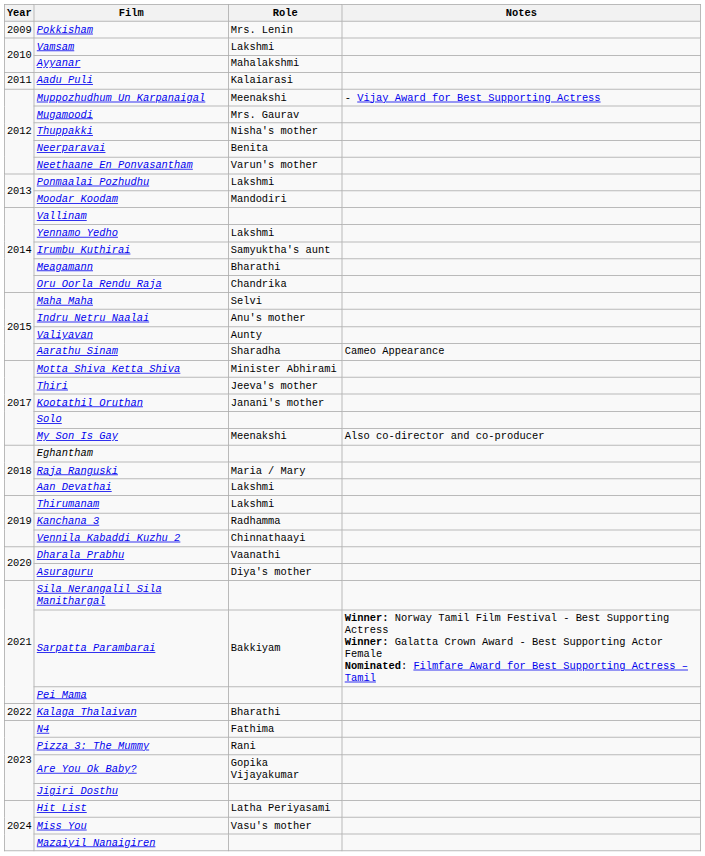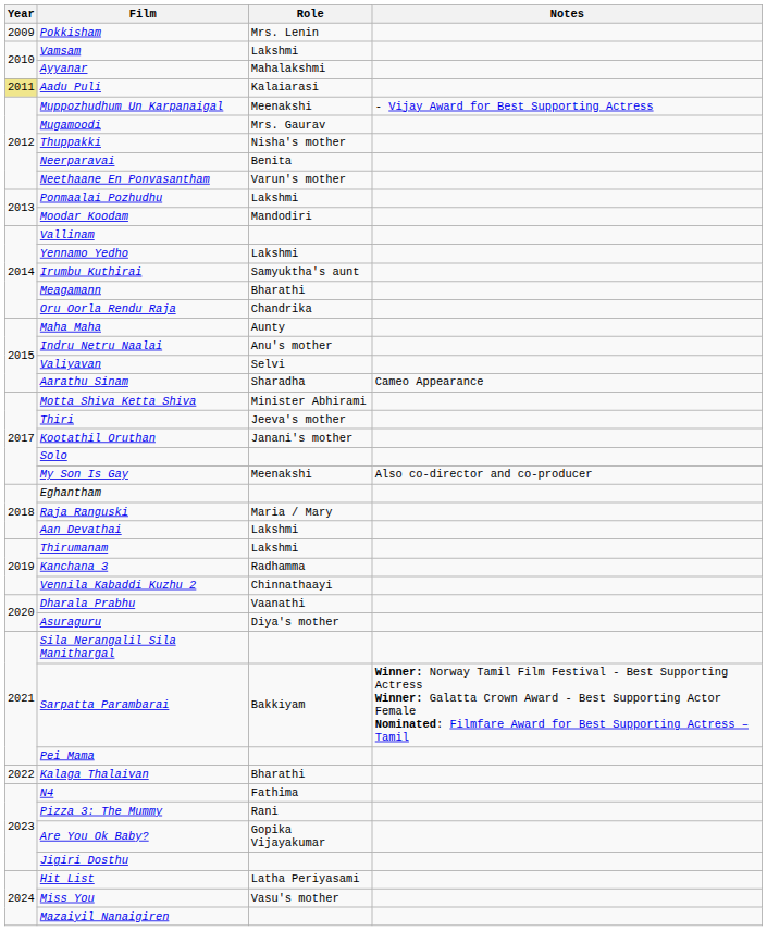 <table class="wikitable sortable">
 <tr>
 <th>Year</th>
 <th>Film</th>
 <th>Role</th>
 <th class="unsortable">Notes</th>
 </tr>
 <tr>
 <td>2009</td>
 <td><em><a href='#'>Pokkisham</a></em></td>
 <td>Mrs. Lenin</td>
 <td></td>
 </tr>
 <tr>
 <td rowspan=2>2010</td>
 <td><em><a href='#'>Vamsam</a></em></td>
 <td>Lakshmi</td>
 <td></td>
 </tr>
 <tr>
 <td><em><a href='#'>Ayyanar</a></em></td>
 <td>Mahalakshmi</td>
 <td></td>
 </tr>
 <tr>
-<td>2011</td>
+<td style="background: khaki;">2011</td>
 <td><em><a href='#'>Aadu Puli</a></em></td>
 <td>Kalaiarasi</td>
 <td></td>
 </tr>
 <tr>
 <td rowspan=5>2012</td>
 <td><em><a href='#'>Muppozhudhum Un Karpanaigal</a></em></td>
 <td>Meenakshi</td>
 <td>  -  <a href='#'>Vijay Award for Best Supporting Actress</a></td>
 </tr>
 <tr>
 <td><em><a href='#'>Mugamoodi</a></em></td>
 <td>Mrs. Gaurav</td>
 <td></td>
 </tr>
 <tr>
 <td><em><a href='#'>Thuppakki</a></em></td>
 <td>Nisha's mother</td>
 <td></td>
 </tr>
 <tr>
 <td><em><a href='#'>Neerparavai</a></em></td>
 <td>Benita</td>
 <td></td>
 </tr>
 <tr>
 <td><em><a href='#'>Neethaane En Ponvasantham</a></em></td>
 <td>Varun's mother</td>
 <td></td>
 </tr>
 <tr>
 <td rowspan=2>2013</td>
 <td><em><a href='#'>Ponmaalai Pozhudhu</a></em></td>
 <td>Lakshmi</td>
 <td></td>
 </tr>
 <tr>
 <td><em><a href='#'>Moodar Koodam</a></em></td>
 <td>Mandodiri</td>
 <td></td>
 </tr>
 <tr>
 <td rowspan=5>2014</td>
 <td><em><a href='#'>Vallinam</a></em></td>
 <td></td>
 <td></td>
 </tr>
 <tr>
 <td><em><a href='#'>Yennamo Yedho</a></em></td>
 <td>Lakshmi</td>
 <td></td>
 </tr>
 <tr>
 <td><em><a href='#'>Irumbu Kuthirai</a></em></td>
 <td>Samyuktha's aunt</td>
 <td></td>
 </tr>
 <tr>
 <td><em><a href='#'>Meagamann</a></em></td>
 <td>Bharathi</td>
 <td></td>
 </tr>
 <tr>
 <td><em><a href='#'>Oru Oorla Rendu Raja</a></em></td>
 <td>Chandrika</td>
 <td></td>
 </tr>
 <tr>
 <td rowspan=4>2015</td>
 <td><em><a href='#'>Maha Maha</a></em></td>
-<td>Selvi</td>
+<td>Aunty</td>
 <td></td>
 </tr>
 <tr>
 <td><em><a href='#'>Indru Netru Naalai</a></em></td>
 <td>Anu's mother</td>
 <td></td>
 </tr>
 <tr>
 <td><em><a href='#'>Valiyavan</a></em></td>
-<td>Aunty</td>
+<td>Selvi</td>
 <td></td>
 </tr>
 <tr>
 <td><em><a href='#'>Aarathu Sinam</a></em></td>
 <td>Sharadha</td>
 <td>Cameo Appearance</td>
 </tr>
 <tr>
 <td rowspan=5>2017</td>
 <td><em><a href='#'>Motta Shiva Ketta Shiva</a></em></td>
 <td>Minister Abhirami</td>
 <td></td>
 </tr>
 <tr>
 <td><em><a href='#'>Thiri</a></em></td>
 <td>Jeeva's mother</td>
 <td></td>
 </tr>
 <tr>
 <td><em><a href='#'>Kootathil Oruthan</a></em></td>
 <td>Janani's mother</td>
 <td></td>
 </tr>
 <tr>
 <td><em><a href='#'>Solo</a></em></td>
 <td></td>
 <td></td>
 </tr>
 <tr>
 <td><em><a href='#'>My Son Is Gay</a></em></td>
 <td>Meenakshi</td>
 <td>Also co-director and co-producer</td>
 </tr>
 <tr>
 <td rowspan=3>2018</td>
 <td><em>Eghantham</em></td>
 <td></td>
 <td></td>
 </tr>
 <tr>
 <td><em><a href='#'>Raja Ranguski</a></em></td>
 <td>Maria / Mary</td>
 <td></td>
 </tr>
 <tr>
 <td><em><a href='#'>Aan Devathai</a></em></td>
 <td>Lakshmi</td>
 <td></td>
 </tr>
 <tr>
 <td rowspan=3>2019</td>
 <td><em><a href='#'>Thirumanam</a></em></td>
 <td>Lakshmi</td>
 <td></td>
 </tr>
 <tr>
 <td><em><a href='#'>Kanchana 3</a></em></td>
 <td>Radhamma</td>
 <td></td>
 </tr>
 <tr>
 <td><em><a href='#'>Vennila Kabaddi Kuzhu 2</a></em></td>
 <td>Chinnathaayi</td>
 <td></td>
 </tr>
 <tr>
 <td rowspan="2">2020</td>
 <td><em><a href='#'>Dharala Prabhu</a></em></td>
 <td>Vaanathi</td>
 <td></td>
 </tr>
 <tr>
 <td><em><a href='#'>Asuraguru</a></em></td>
 <td>Diya's mother</td>
 <td></td>
 </tr>
 <tr>
 <td rowspan="3">2021</td>
 <td><em><a href='#'>Sila Nerangalil Sila Manithargal</a></em></td>
 <td></td>
 <td></td>
 </tr>
 <tr>
 <td><em><a href='#'>Sarpatta Parambarai</a></em></td>
 <td>Bakkiyam</td>
 <td><strong>Winner:</strong> Norway Tamil Film Festival - Best Supporting Actress<br> <strong>Winner:</strong> Galatta Crown Award - Best Supporting Actor Female<br><strong>Nominated</strong>: <a href='#'>Filmfare Award for Best Supporting Actress – Tamil</a></td>
 </tr>
 <tr>
 <td><em><a href='#'>Pei Mama</a></em></td>
 <td></td>
 <td></td>
 </tr>
 <tr>
 <td>2022</td>
 <td><em><a href='#'>Kalaga Thalaivan</a></em></td>
 <td>Bharathi</td>
 <td></td>
 </tr>
 <tr>
 <td rowspan="4">2023</td>
 <td><em><a href='#'>N4</a></em></td>
 <td>Fathima</td>
 <td></td>
 </tr>
 <tr>
 <td><em><a href='#'>Pizza 3: The Mummy</a></em></td>
 <td>Rani</td>
 <td></td>
 </tr>
 <tr>
 <td><em><a href='#'>Are You Ok Baby?</a></em></td>
 <td>Gopika Vijayakumar</td>
 <td></td>
 </tr>
 <tr>
 <td><em><a href='#'>Jigiri Dosthu</a></em></td>
 <td></td>
 <td></td>
 </tr>
 <tr>
 <td rowspan="3">2024</td>
 <td><em><a href='#'>Hit List</a></em></td>
 <td>Latha Periyasami</td>
 <td></td>
 </tr>
 <tr>
 <td><em><a href='#'>Miss You</a></em></td>
 <td>Vasu's mother</td>
 <td></td>
 </tr>
 <tr>
 <td><em><a href='#'>Mazaiyil Nanaigiren</a></em></td>
 <td></td>
 <td></td>
 </tr>
 </table>
